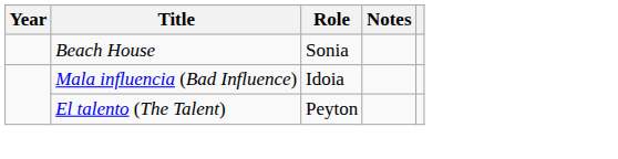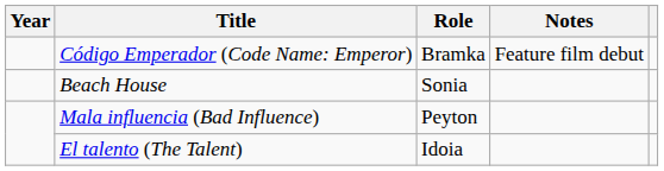 <table class="wikitable sortable">
 <tr>
 <th>Year</th>
 <th>Title</th>
 <th>Role</th>
 <th class = "unsortable">Notes</th>
 <th class = "unsortable"></th>
+</tr>
+<tr>
+<td></td>
+<td><em><a href='#'>Código Emperador</a></em> (<em>Code Name: Emperor</em>)</td>
+<td>Bramka</td>
+<td>Feature film debut</td>
+<td></td>
 </tr>
 <tr>
 <td></td>
 <td><em>Beach House</em></td>
 <td>Sonia</td>
 <td></td>
 <td></td>
 </tr>
 <tr>
 <td rowspan = "2"></td>
 <td><em><a href='#'>Mala influencia</a></em> (<em>Bad Influence</em>)</td>
-<td>Idoia</td>
+<td>Peyton</td>
 <td></td>
 <td></td>
 </tr>
 <tr>
 <td><em><a href='#'>El talento</a></em> (<em>The Talent</em>)</td>
-<td>Peyton</td>
+<td>Idoia</td>
 <td></td>
 <td></td>
 </tr>
 </table>
